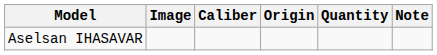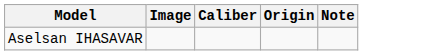 <table class="wikitable">
 <tr>
 <th>Model</th>
 <th>Image</th>
 <th>Caliber</th>
 <th>Origin</th>
-<th>Quantity</th>
 <th>Note</th>
 </tr>
 <tr>
 <td>Aselsan IHASAVAR</td>
 <td></td>
 <td></td>
 <td></td>
 <td></td>
-<td></td>
 </tr>
 </table>
